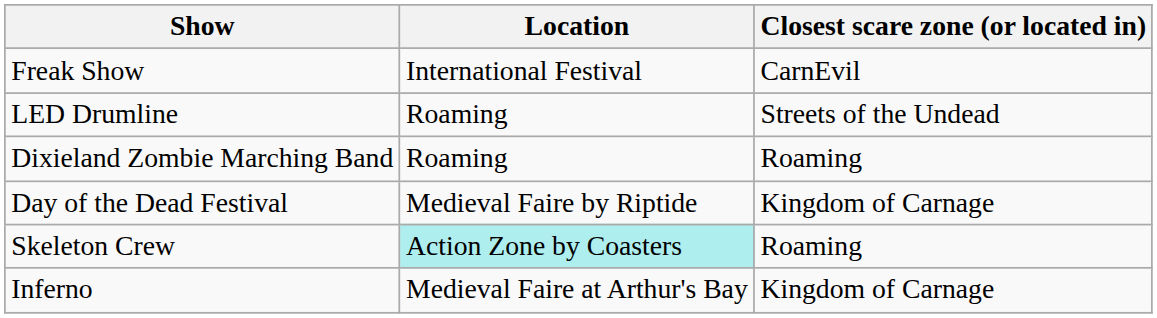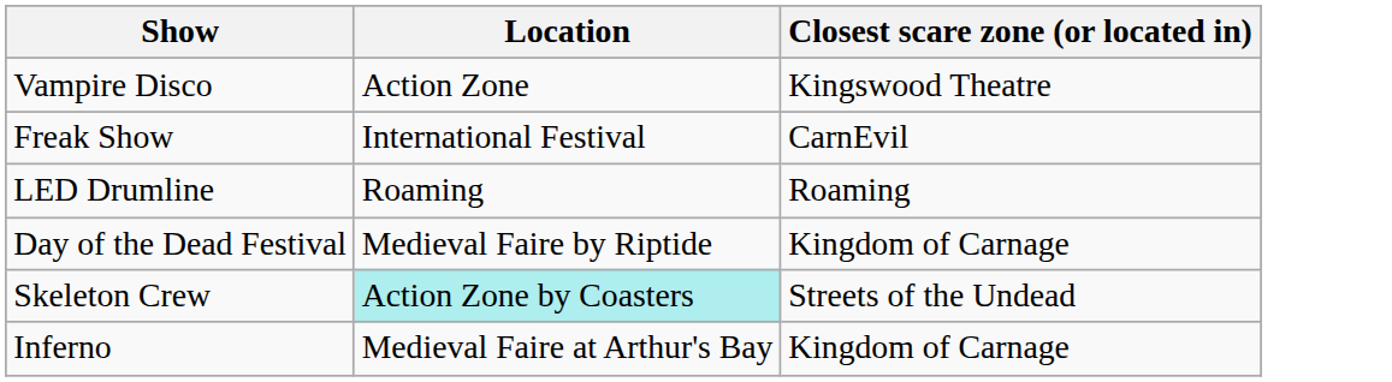 <table class="wikitable">
 <tr>
 <th>Show</th>
 <th>Location</th>
 <th>Closest scare zone (or located in)</th>
+</tr>
+<tr>
+<td>Vampire Disco</td>
+<td>Action Zone</td>
+<td>Kingswood Theatre</td>
 </tr>
 <tr>
 <td>Freak Show</td>
 <td>International Festival</td>
 <td>CarnEvil</td>
 </tr>
 <tr>
 <td>LED Drumline</td>
-<td>Roaming</td>
-<td>Streets of the Undead</td>
-</tr>
-<tr>
-<td>Dixieland Zombie Marching Band</td>
 <td>Roaming</td>
 <td>Roaming</td>
 </tr>
 <tr>
 <td>Day of the Dead Festival</td>
 <td>Medieval Faire by Riptide</td>
 <td>Kingdom of Carnage</td>
 </tr>
 <tr>
 <td>Skeleton Crew</td>
 <td style="background: paleturquoise;">Action Zone by Coasters</td>
-<td>Roaming</td>
+<td>Streets of the Undead</td>
 </tr>
 <tr>
 <td>Inferno</td>
 <td>Medieval Faire at Arthur's Bay</td>
 <td>Kingdom of Carnage</td>
 </tr>
 </table>
